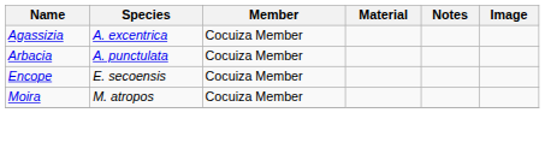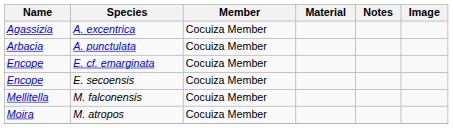 <table class="wikitable" align="center" width="75%">
 <tr>
 <th>Name</th>
 <th>Species</th>
 <th>Member</th>
 <th>Material</th>
 <th>Notes</th>
 <th>Image</th>
 </tr>
 <tr>
 <td><em><a href='#'>Agassizia</a></em></td>
 <td><em><a href='#'>A. excentrica</a></em></td>
 <td>Cocuiza Member</td>
 <td></td>
 <td></td>
 <td></td>
 </tr>
 <tr>
 <td><em><a href='#'>Arbacia</a></em></td>
 <td><em><a href='#'>A. punctulata</a></em></td>
 <td>Cocuiza Member</td>
 <td></td>
 <td></td>
 <td></td>
 </tr>
 <tr>
 <td><em><a href='#'>Encope</a></em></td>
+<td><em><a href='#'>E. cf. emarginata</a></em></td>
+<td>Cocuiza Member</td>
+<td></td>
+<td></td>
+<td></td>
+</tr>
+<tr>
+<td><em><a href='#'>Encope</a></em></td>
 <td><em>E. secoensis</em></td>
+<td>Cocuiza Member</td>
+<td></td>
+<td></td>
+<td></td>
+</tr>
+<tr>
+<td><em><a href='#'>Mellitella</a></em></td>
+<td><em>M. falconensis</em></td>
 <td>Cocuiza Member</td>
 <td></td>
 <td></td>
 <td></td>
 </tr>
 <tr>
 <td><em><a href='#'>Moira</a></em></td>
 <td><em>M. atropos</em></td>
 <td>Cocuiza Member </td>
 <td></td>
 <td></td>
 <td></td>
 </tr>
 <tr>
 </tr>
 </table>
